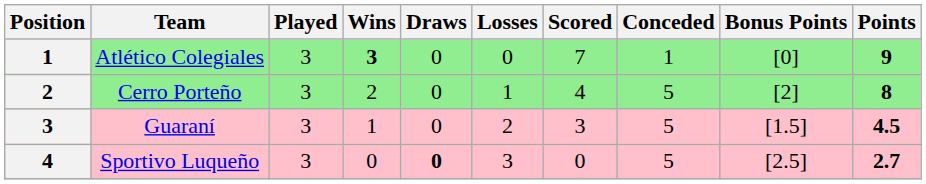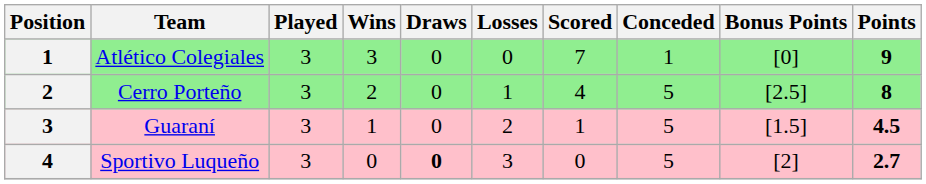 <table class="wikitable" style="text-align:center">
 <tr>
 <th>Position</th>
 <th>Team</th>
 <th>Played</th>
 <th>Wins</th>
 <th>Draws</th>
 <th>Losses</th>
 <th>Scored</th>
 <th>Conceded</th>
 <th>Bonus Points</th>
 <th>Points</th>
 </tr>
 <tr bgcolor="lightgreen">
 <th>1</th>
 <td><a href='#'>Atlético Colegiales</a></td>
 <td>3</td>
-<td><strong>3</strong></td>
+<td>3</td>
 <td>0</td>
 <td>0</td>
 <td>7</td>
 <td>1</td>
 <td>[0]</td>
 <td><strong>9</strong></td>
 </tr>
 <tr bgcolor="lightgreen">
 <th>2</th>
 <td><a href='#'>Cerro Porteño</a></td>
 <td>3</td>
 <td>2</td>
 <td>0</td>
 <td>1</td>
 <td>4</td>
 <td>5</td>
-<td>[2]</td>
+<td>[2.5]</td>
 <td><strong>8</strong></td>
 </tr>
 <tr bgcolor="pink">
 <th>3</th>
 <td><a href='#'>Guaraní</a></td>
 <td>3</td>
 <td>1</td>
 <td>0</td>
 <td>2</td>
-<td>3</td>
+<td>1</td>
 <td>5</td>
 <td>[1.5]</td>
 <td><strong>4.5</strong></td>
 </tr>
 <tr bgcolor="pink">
 <th>4</th>
 <td><a href='#'>Sportivo Luqueño</a></td>
 <td>3</td>
 <td>0</td>
 <td><strong>0</strong></td>
 <td>3</td>
 <td>0</td>
 <td>5</td>
-<td>[2.5]</td>
+<td>[2]</td>
 <td><strong>2.7</strong></td>
 </tr>
 <tr>
 </tr>
 </table>
